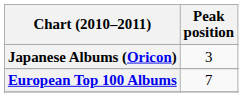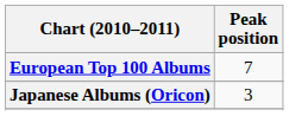 <table class="wikitable sortable plainrowheaders">
 <tr>
 <th>Chart (2010–2011)</th>
 <th>Peak<br>position</th>
+</tr>
+<tr>
+</tr>
+<tr>
+</tr>
+<tr>
+</tr>
+<tr>
+</tr>
+<tr>
+</tr>
+<tr>
+</tr>
+<tr>
+</tr>
+<tr>
+<th scope="row"><a href='#'>European Top 100 Albums</a></th>
+<td style="text-align:center;">7</td>
 </tr>
 <tr>
 </tr>
 <tr>
 </tr>
 <tr>
 </tr>
 <tr>
 </tr>
 <tr>
 </tr>
 <tr>
 </tr>
 <tr>
 </tr>
 <tr>
 <th scope="row">Japanese Albums (<a href='#'>Oricon</a>)</th>
 <td style="text-align:center;">3</td>
 </tr>
 <tr>
 </tr>
 <tr>
 </tr>
 <tr>
 </tr>
 <tr>
 </tr>
 <tr>
 </tr>
 <tr>
 </tr>
 <tr>
 </tr>
 <tr>
-<th scope="row"><a href='#'>European Top 100 Albums</a></th>
-<td style="text-align:center;">7</td>
-</tr>
-<tr>
-</tr>
-<tr>
-</tr>
-<tr>
-</tr>
-<tr>
-</tr>
-<tr>
-</tr>
-<tr>
-</tr>
-<tr>
-</tr>
-<tr>
 </tr>
 <tr>
 </tr>
 <tr>
 </tr>
 </table>
